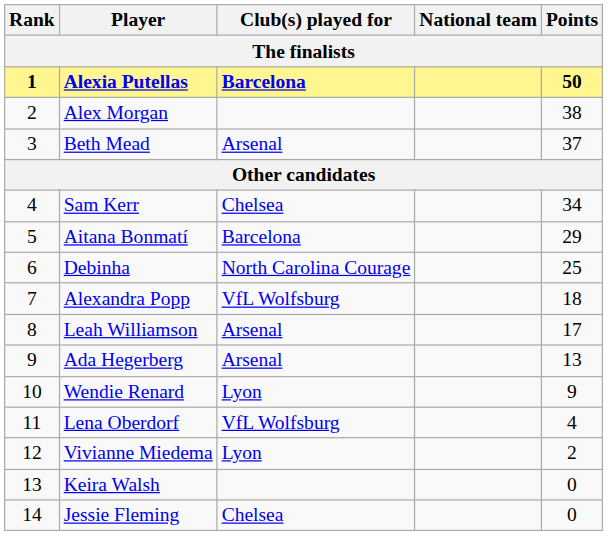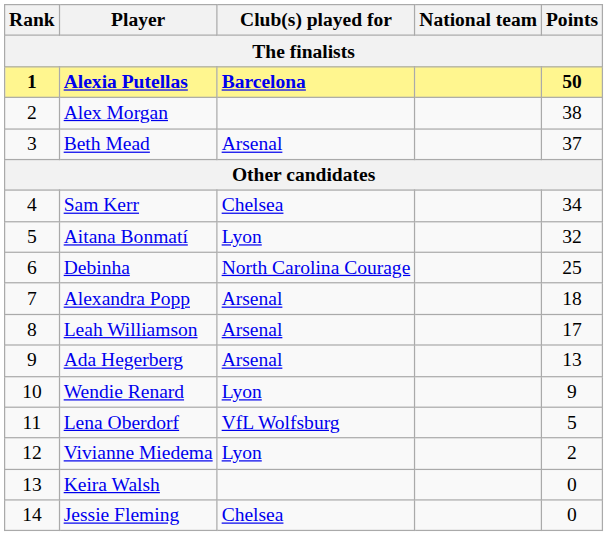 <table class="wikitable plainrowheaders sortable">
 <tr>
 <th>Rank</th>
 <th>Player</th>
 <th>Club(s) played for</th>
 <th>National team</th>
 <th>Points</th>
 </tr>
 <tr>
 <th colspan="5">The finalists</th>
 </tr>
 <tr style="background-color: #FFF68F; font-weight: bold;">
 <td align="center">1</td>
 <td><a href='#'>Alexia Putellas</a></td>
 <td> <a href='#'>Barcelona</a></td>
 <td></td>
 <td align="center">50</td>
 </tr>
 <tr>
 <td align="center">2</td>
 <td><a href='#'>Alex Morgan</a></td>
 <td></td>
 <td></td>
 <td align="center">38</td>
 </tr>
 <tr>
 <td align="center">3</td>
 <td><a href='#'>Beth Mead</a></td>
 <td> <a href='#'>Arsenal</a></td>
 <td></td>
 <td align="center">37</td>
 </tr>
 <tr>
 <th colspan="5">Other candidates</th>
 </tr>
 <tr>
 <td align="center">4</td>
 <td><a href='#'>Sam Kerr</a></td>
 <td> <a href='#'>Chelsea</a></td>
 <td></td>
 <td align="center">34</td>
 </tr>
 <tr>
 <td align="center">5</td>
 <td><a href='#'>Aitana Bonmatí</a></td>
-<td> <a href='#'>Barcelona</a></td>
+<td> <a href='#'>Lyon</a></td>
 <td></td>
-<td align="center">29</td>
+<td align="center">32</td>
 </tr>
 <tr>
 <td align="center">6</td>
 <td><a href='#'>Debinha</a></td>
 <td> <a href='#'>North Carolina Courage</a></td>
 <td></td>
 <td align="center">25</td>
 </tr>
 <tr>
 <td align="center">7</td>
 <td><a href='#'>Alexandra Popp</a></td>
-<td> <a href='#'>VfL Wolfsburg</a></td>
+<td> <a href='#'>Arsenal</a></td>
 <td></td>
 <td align="center">18</td>
 </tr>
 <tr>
 <td align="center">8</td>
 <td><a href='#'>Leah Williamson</a></td>
 <td> <a href='#'>Arsenal</a></td>
 <td></td>
 <td align="center">17</td>
 </tr>
 <tr>
 <td align="center">9</td>
 <td><a href='#'>Ada Hegerberg</a></td>
 <td> <a href='#'>Arsenal</a></td>
 <td></td>
 <td align="center">13</td>
 </tr>
 <tr>
 <td align="center">10</td>
 <td><a href='#'>Wendie Renard</a></td>
 <td> <a href='#'>Lyon</a></td>
 <td></td>
 <td align="center">9</td>
 </tr>
 <tr>
 <td align="center">11</td>
 <td><a href='#'>Lena Oberdorf</a></td>
 <td> <a href='#'>VfL Wolfsburg</a></td>
 <td></td>
-<td align="center">4</td>
+<td align="center">5</td>
 </tr>
 <tr>
 <td align="center">12</td>
 <td><a href='#'>Vivianne Miedema</a></td>
 <td> <a href='#'>Lyon</a></td>
 <td></td>
 <td align="center">2</td>
 </tr>
 <tr>
 <td align="center">13</td>
 <td><a href='#'>Keira Walsh</a></td>
 <td></td>
 <td></td>
 <td align="center">0</td>
 </tr>
 <tr>
 <td align="center">14</td>
 <td><a href='#'>Jessie Fleming</a></td>
 <td> <a href='#'>Chelsea</a></td>
 <td></td>
 <td align="center">0</td>
 </tr>
 </table>
